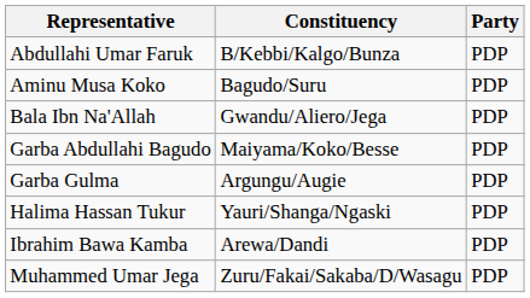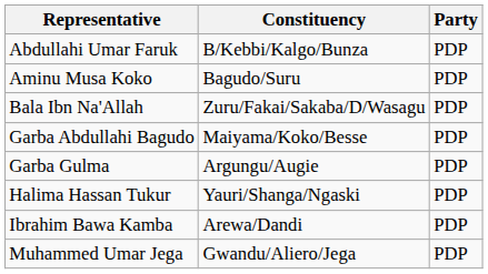 <table class="wikitable" border="1">
 <tr>
 <th>Representative</th>
 <th>Constituency</th>
 <th>Party</th>
 </tr>
 <tr>
 <td>Abdullahi Umar Faruk</td>
 <td>B/Kebbi/Kalgo/Bunza</td>
 <td>PDP</td>
 </tr>
 <tr>
 <td>Aminu Musa Koko</td>
 <td>Bagudo/Suru</td>
 <td>PDP</td>
 </tr>
 <tr>
 <td>Bala Ibn Na'Allah</td>
-<td>Gwandu/Aliero/Jega</td>
+<td>Zuru/Fakai/Sakaba/D/Wasagu</td>
 <td>PDP</td>
 </tr>
 <tr>
 <td>Garba Abdullahi Bagudo</td>
 <td>Maiyama/Koko/Besse</td>
 <td>PDP</td>
 </tr>
 <tr>
 <td>Garba Gulma</td>
 <td>Argungu/Augie</td>
 <td>PDP</td>
 </tr>
 <tr>
 <td>Halima Hassan Tukur</td>
 <td>Yauri/Shanga/Ngaski</td>
 <td>PDP</td>
 </tr>
 <tr>
 <td>Ibrahim Bawa Kamba</td>
 <td>Arewa/Dandi</td>
 <td>PDP</td>
 </tr>
 <tr>
 <td>Muhammed Umar Jega</td>
-<td>Zuru/Fakai/Sakaba/D/Wasagu</td>
+<td>Gwandu/Aliero/Jega</td>
 <td>PDP</td>
 </tr>
 </table>
